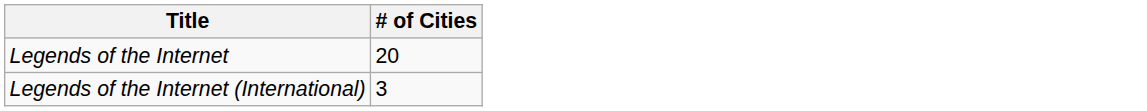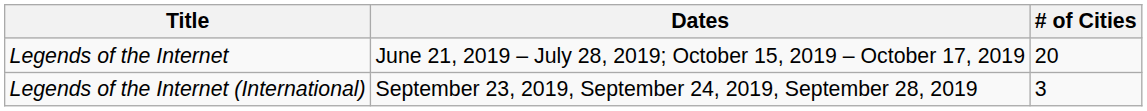 <table class="wikitable plainrowheaders" border="2" style="text-align:left;">
 <tr>
 <th>Title</th>
+<th>Dates</th>
 <th># of Cities</th>
 </tr>
 <tr>
 <td><em>Legends of the Internet</em></td>
+<td>June 21, 2019 – July 28, 2019; October 15, 2019 – October 17, 2019</td>
 <td>20</td>
 </tr>
 <tr>
 <td><em>Legends of the Internet (International)</em></td>
+<td>September 23, 2019, September 24, 2019, September 28, 2019</td>
 <td>3</td>
 </tr>
 </table>
